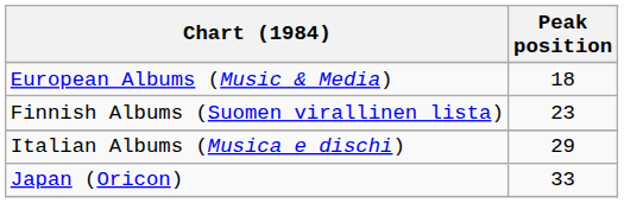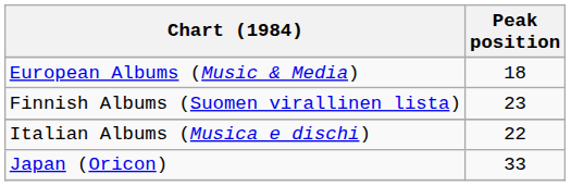 <table class="wikitable sortable" border="1">
 <tr>
 <th scope="col">Chart (1984)</th>
 <th scope="col">Peak<br>position</th>
 </tr>
 <tr>
 </tr>
 <tr>
 </tr>
 <tr>
 </tr>
 <tr>
 <td><a href='#'>European Albums</a> (<em><a href='#'>Music & Media</a></em>)</td>
 <td align="center">18</td>
 </tr>
 <tr>
 <td>Finnish Albums (<a href='#'>Suomen virallinen lista</a>)</td>
 <td align="center">23</td>
 </tr>
 <tr>
 </tr>
 <tr>
 <td>Italian Albums (<em><a href='#'>Musica e dischi</a></em>)</td>
-<td align="center">29</td>
+<td align="center">22</td>
 </tr>
 <tr>
 <td><a href='#'>Japan</a> (<a href='#'>Oricon</a>)</td>
 <td align="center">33</td>
 </tr>
 <tr>
 </tr>
 <tr>
 </tr>
 <tr>
 </tr>
 <tr>
 </tr>
 <tr>
 </tr>
 </table>
